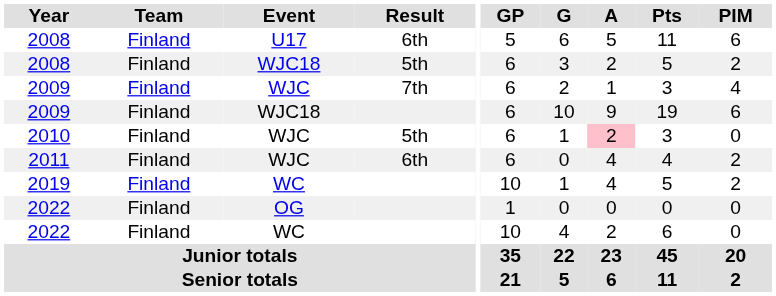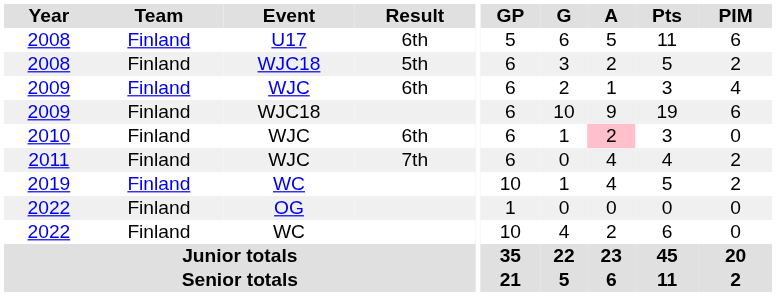 <table border="0" cellpadding="1" cellspacing="0" ID="Table3" style="text-align:center; width:40em">
 <tr ALIGN="center" bgcolor="#e0e0e0">
 <th>Year</th>
 <th>Team</th>
 <th>Event</th>
 <th>Result</th>
 <th rowspan="99" bgcolor="#ffffff"></th>
 <th>GP</th>
 <th>G</th>
 <th>A</th>
 <th>Pts</th>
 <th>PIM</th>
 </tr>
 <tr>
 <td><a href='#'>2008</a></td>
 <td><a href='#'>Finland</a></td>
 <td><a href='#'>U17</a></td>
 <td>6th</td>
 <td>5</td>
 <td>6</td>
 <td>5</td>
 <td>11</td>
 <td>6</td>
 </tr>
 <tr bgcolor="#f0f0f0">
 <td><a href='#'>2008</a></td>
 <td>Finland</td>
 <td><a href='#'>WJC18</a></td>
 <td>5th</td>
 <td>6</td>
 <td>3</td>
 <td>2</td>
 <td>5</td>
 <td>2</td>
 </tr>
 <tr>
 <td><a href='#'>2009</a></td>
 <td><a href='#'>Finland</a></td>
 <td><a href='#'>WJC</a></td>
-<td>7th</td>
+<td>6th</td>
 <td>6</td>
 <td>2</td>
 <td>1</td>
 <td>3</td>
 <td>4</td>
 </tr>
 <tr bgcolor="#f0f0f0">
 <td><a href='#'>2009</a></td>
 <td>Finland</td>
 <td>WJC18</td>
 <td></td>
 <td>6</td>
 <td>10</td>
 <td>9</td>
 <td>19</td>
 <td>6</td>
 </tr>
 <tr>
 <td><a href='#'>2010</a></td>
 <td>Finland</td>
 <td>WJC</td>
-<td>5th</td>
+<td>6th</td>
 <td>6</td>
 <td>1</td>
 <td style="background: pink;">2</td>
 <td>3</td>
 <td>0</td>
 </tr>
 <tr bgcolor="#f0f0f0">
 <td><a href='#'>2011</a></td>
 <td>Finland</td>
 <td>WJC</td>
-<td>6th</td>
+<td>7th</td>
 <td>6</td>
 <td>0</td>
 <td>4</td>
 <td>4</td>
 <td>2</td>
 </tr>
 <tr>
 <td><a href='#'>2019</a></td>
 <td><a href='#'>Finland</a></td>
 <td><a href='#'>WC</a></td>
 <td></td>
 <td>10</td>
 <td>1</td>
 <td>4</td>
 <td>5</td>
 <td>2</td>
 </tr>
 <tr bgcolor="#f0f0f0">
 <td><a href='#'>2022</a></td>
 <td>Finland</td>
 <td><a href='#'>OG</a></td>
 <td></td>
 <td>1</td>
 <td>0</td>
 <td>0</td>
 <td>0</td>
 <td>0</td>
 </tr>
 <tr>
 <td><a href='#'>2022</a></td>
 <td>Finland</td>
 <td>WC</td>
 <td></td>
 <td>10</td>
 <td>4</td>
 <td>2</td>
 <td>6</td>
 <td>0</td>
 </tr>
 <tr bgcolor="#e0e0e0">
 <th colspan="4">Junior totals</th>
 <th>35</th>
 <th>22</th>
 <th>23</th>
 <th>45</th>
 <th>20</th>
 </tr>
 <tr bgcolor="#e0e0e0">
 <th colspan="4">Senior totals</th>
 <th>21</th>
 <th>5</th>
 <th>6</th>
 <th>11</th>
 <th>2</th>
 </tr>
 </table>
